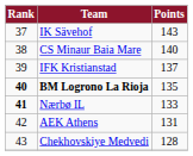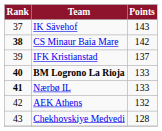 <table class="wikitable" style="text-align: center;">
 <tr>
 <th style="color:#FFFFFF; background:#8D142C">Rank</th>
 <th style="color:#FFFFFF; background:#8D142C">Team</th>
 <th style="color:#FFFFFF; background:#8D142C">Points</th>
 </tr>
 <tr>
 <td>37</td>
 <td align=left> <a href='#'>IK Sävehof</a></td>
 <td>143</td>
 </tr>
 <tr>
-<td>38</td>
+<td><strong>38</strong></td>
 <td align=left> <a href='#'>CS Minaur Baia Mare</a></td>
-<td>140</td>
+<td>142</td>
 </tr>
 <tr>
 <td>39</td>
 <td align=left> <a href='#'>IFK Kristianstad</a></td>
 <td>137</td>
 </tr>
 <tr>
 <td><strong>40</strong></td>
 <td align=left> <strong>BM Logrono La Rioja</strong></td>
-<td>135</td>
+<td>133</td>
 </tr>
 <tr>
 <td><strong>41</strong></td>
 <td align=left> <a href='#'>Nærbø IL</a></td>
 <td>133</td>
 </tr>
 <tr>
 <td>42</td>
 <td align=left> <a href='#'>AEK Athens</a></td>
-<td>131</td>
+<td>132</td>
 </tr>
 <tr>
 <td>43</td>
 <td align=left> <a href='#'>Chekhovskiye Medvedi</a></td>
 <td>128</td>
 </tr>
 <tr>
 </tr>
 </table>
